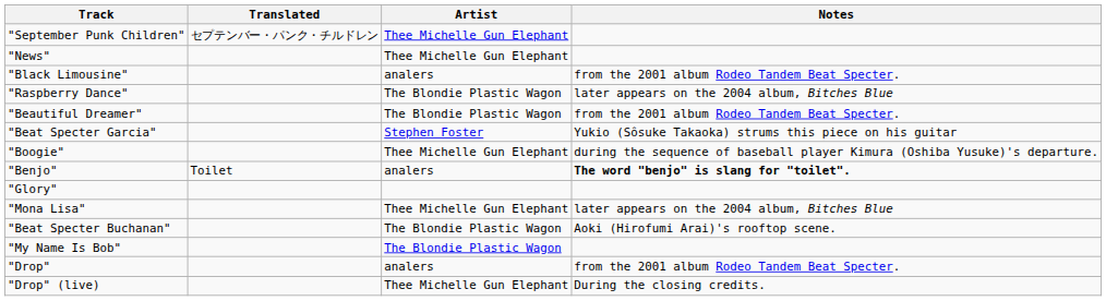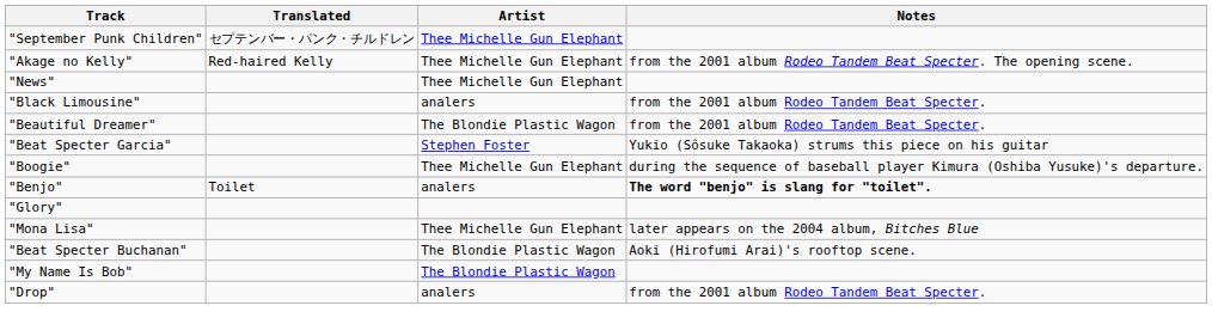 <table class="wikitable sortable" align=center>
 <tr>
 <th>Track</th>
 <th>Translated</th>
 <th>Artist</th>
 <th>Notes</th>
 </tr>
 <tr>
 <td>"September Punk Children"</td>
 <td>セプテンバー・パンク・チルドレン</td>
 <td><a href='#'>Thee Michelle Gun Elephant</a></td>
 <td></td>
 </tr>
 <tr>
+<td>"Akage no Kelly"</td>
+<td>Red-haired Kelly</td>
+<td>Thee Michelle Gun Elephant</td>
+<td>from the 2001 album <em><a href='#'>Rodeo Tandem Beat Specter</a></em>. The opening scene.</td>
+</tr>
+<tr>
 <td>"News"</td>
 <td></td>
 <td>Thee Michelle Gun Elephant</td>
 <td></td>
 </tr>
 <tr>
 <td>"Black Limousine"</td>
 <td></td>
 <td>analers</td>
 <td>from the 2001 album <a href='#'>Rodeo Tandem Beat Specter</a>.</td>
-</tr>
-<tr>
-<td>"Raspberry Dance"</td>
-<td></td>
-<td>The Blondie Plastic Wagon</td>
-<td>later appears on the 2004 album, <em>Bitches Blue</em></td>
 </tr>
 <tr>
 <td>"Beautiful Dreamer"</td>
 <td></td>
 <td>The Blondie Plastic Wagon</td>
 <td>from the 2001 album <a href='#'>Rodeo Tandem Beat Specter</a>.</td>
 </tr>
 <tr>
 <td>"Beat Specter Garcia"</td>
 <td></td>
 <td><a href='#'>Stephen Foster</a></td>
 <td>Yukio (Sôsuke Takaoka) strums this piece on his guitar</td>
 </tr>
 <tr>
 <td>"Boogie"</td>
 <td></td>
 <td>Thee Michelle Gun Elephant</td>
 <td>during the sequence of baseball player Kimura (Oshiba Yusuke)'s departure.</td>
 </tr>
 <tr>
 <td>"Benjo"</td>
 <td>Toilet</td>
 <td>analers</td>
 <td><strong>The word "benjo" is slang for "toilet".</strong></td>
 </tr>
 <tr>
 <td>"Glory"</td>
 <td></td>
 <td></td>
 <td></td>
 </tr>
 <tr>
 <td>"Mona Lisa"</td>
 <td></td>
 <td>Thee Michelle Gun Elephant</td>
 <td>later appears on the 2004 album, <em>Bitches Blue</em></td>
 </tr>
 <tr>
 <td>"Beat Specter Buchanan"</td>
 <td></td>
 <td>The Blondie Plastic Wagon</td>
 <td>Aoki (Hirofumi Arai)'s rooftop scene.</td>
 </tr>
 <tr>
 <td>"My Name Is Bob"</td>
 <td></td>
 <td><a href='#'>The Blondie Plastic Wagon</a></td>
 <td></td>
 </tr>
 <tr>
 <td>"Drop"</td>
 <td></td>
 <td>analers</td>
 <td>from the 2001 album <a href='#'>Rodeo Tandem Beat Specter</a>.</td>
 </tr>
-<tr>
-<td>"Drop" (live)</td>
-<td></td>
-<td>Thee Michelle Gun Elephant</td>
-<td>During the closing credits.</td>
-</tr>
 </table>
